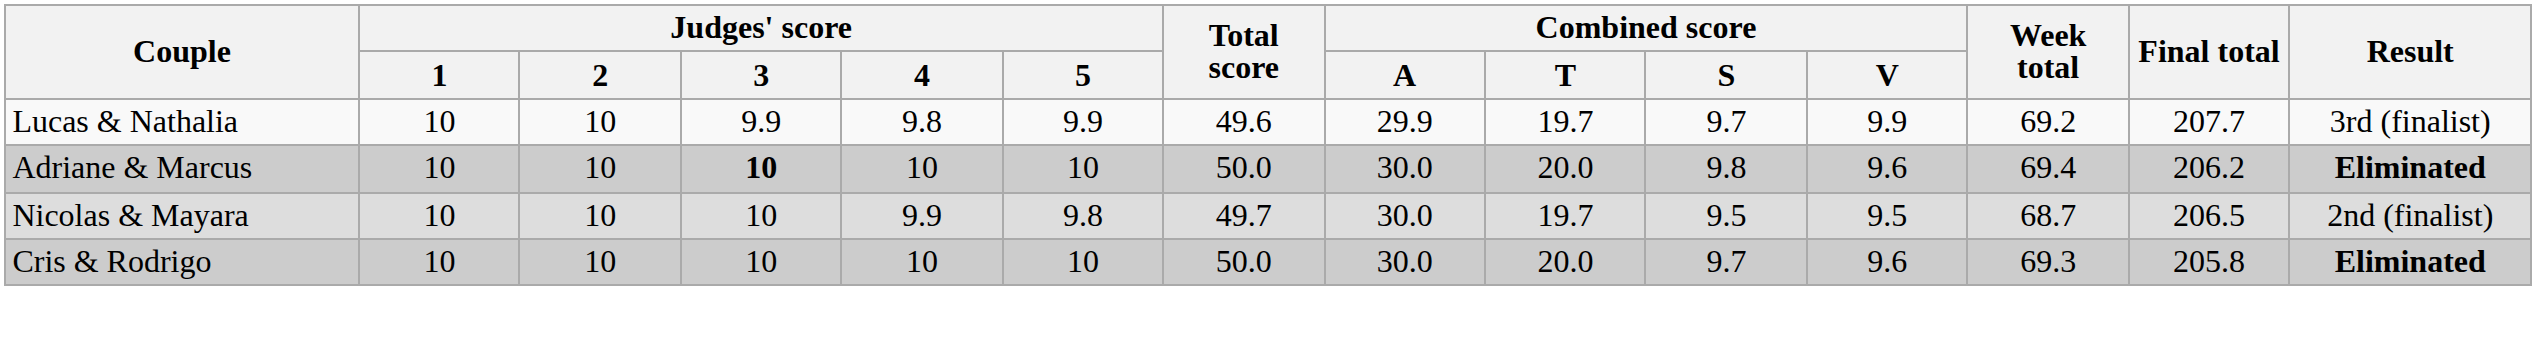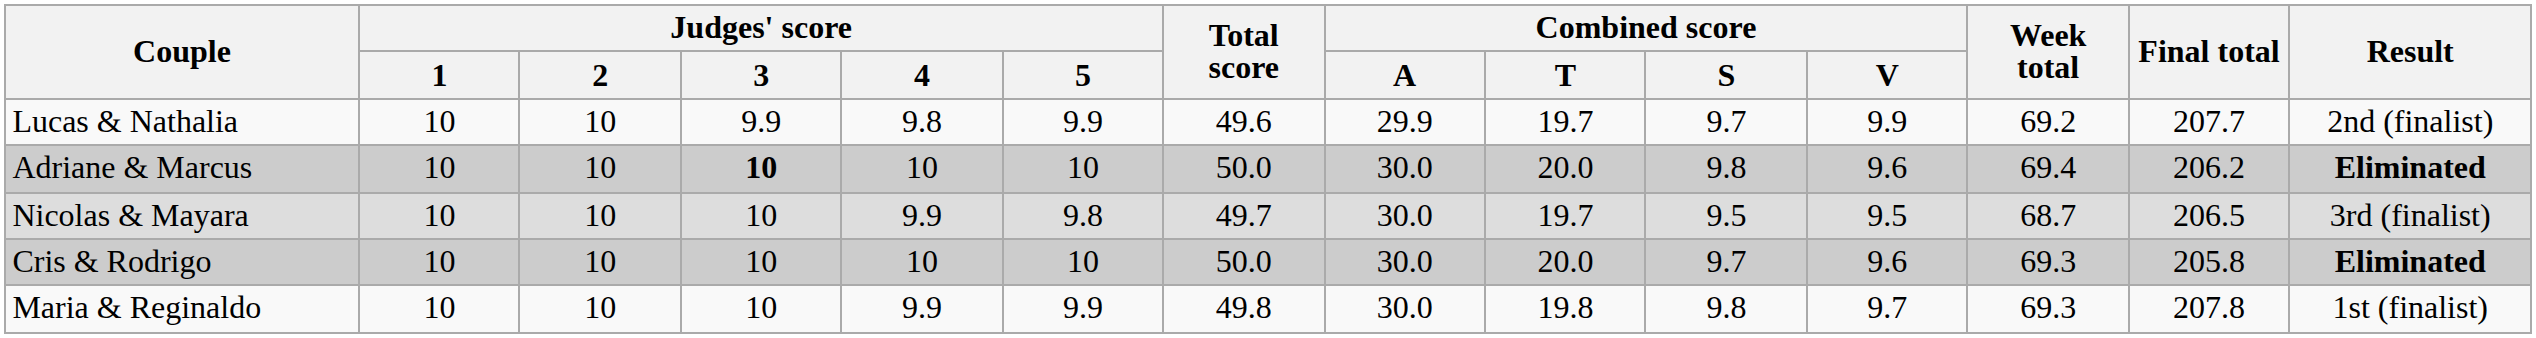 <table class="wikitable" style="font-size:100%; line-height:16px; text-align:center" width="100%">
 <tr>
 <th rowspan=2 style="width:11.0%;">Couple</th>
 <th colspan=5 style="width:25.0%;">Judges' score</th>
 <th rowspan=2 style="width:05.0%;">Total score</th>
 <th colspan=4 style="width:20.0%;">Combined score</th>
 <th rowspan=2 style="width:05.0%;">Week total</th>
 <th rowspan=2 style="width:05.0%;">Final total</th>
 <th rowspan=2 style="width:07.5%;">Result</th>
 </tr>
 <tr>
 <th style="width:05.0%;">1</th>
 <th style="width:05.0%;">2</th>
 <th style="width:05.0%;">3</th>
 <th style="width:05.0%;">4</th>
 <th style="width:05.0%;">5</th>
 <th style="width:05.0%;">A</th>
 <th style="width:05.0%;">T</th>
 <th style="width:05.0%;">S</th>
 <th style="width:05.0%;">V</th>
 </tr>
 <tr>
 <td align="left">Lucas & Nathalia</td>
 <td>10</td>
 <td>10</td>
 <td>9.9</td>
 <td>9.8</td>
 <td>9.9</td>
 <td>49.6</td>
 <td>29.9</td>
 <td>19.7</td>
 <td>9.7</td>
 <td>9.9</td>
 <td>69.2</td>
 <td>207.7</td>
-<td>3rd (finalist)</td>
+<td>2nd (finalist)</td>
 </tr>
 <tr bgcolor="CCCCCC">
 <td align="left">Adriane & Marcus</td>
 <td>10</td>
 <td>10</td>
 <td><strong>10</strong></td>
 <td>10</td>
 <td>10</td>
 <td>50.0</td>
 <td>30.0</td>
 <td>20.0</td>
 <td>9.8</td>
 <td>9.6</td>
 <td>69.4</td>
 <td>206.2</td>
 <td><strong>Eliminated</strong></td>
 </tr>
 <tr bgcolor="DDDDDD">
 <td align="left">Nicolas & Mayara</td>
 <td>10</td>
 <td>10</td>
 <td>10</td>
 <td>9.9</td>
 <td>9.8</td>
 <td>49.7</td>
 <td>30.0</td>
 <td>19.7</td>
 <td>9.5</td>
 <td>9.5</td>
 <td>68.7</td>
 <td>206.5</td>
-<td>2nd (finalist)</td>
+<td>3rd (finalist)</td>
 </tr>
 <tr bgcolor="CCCCCC">
 <td align="left">Cris & Rodrigo</td>
 <td>10</td>
 <td>10</td>
 <td>10</td>
 <td>10</td>
 <td>10</td>
 <td>50.0</td>
 <td>30.0</td>
 <td>20.0</td>
 <td>9.7</td>
 <td>9.6</td>
 <td>69.3</td>
 <td>205.8</td>
 <td><strong>Eliminated</strong></td>
 </tr>
 <tr>
+<td align="left">Maria & Reginaldo</td>
+<td>10</td>
+<td>10</td>
+<td>10</td>
+<td>9.9</td>
+<td>9.9</td>
+<td>49.8</td>
+<td>30.0</td>
+<td>19.8</td>
+<td>9.8</td>
+<td>9.7</td>
+<td>69.3</td>
+<td>207.8</td>
+<td>1st (finalist)</td>
+</tr>
+<tr>
 </tr>
 </table>
